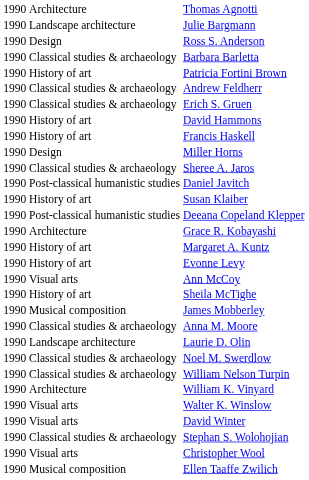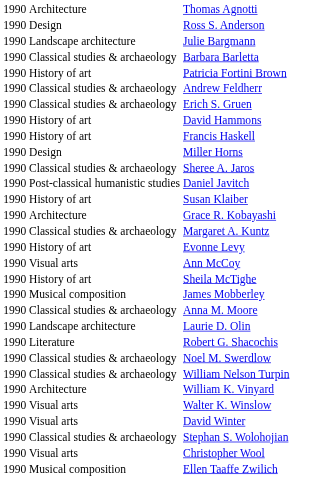 <table>
 <tr>
 <td>1990</td>
 <td>Architecture</td>
 <td><a href='#'>Thomas Agnotti</a></td>
 </tr>
 <tr>
 <td>1990</td>
-<td>Landscape architecture</td>
-<td><a href='#'>Julie Bargmann</a></td>
+<td>Design</td>
+<td><a href='#'>Ross S. Anderson</a></td>
 </tr>
 <tr>
 <td>1990</td>
-<td>Design</td>
-<td><a href='#'>Ross S. Anderson</a></td>
+<td>Landscape architecture</td>
+<td><a href='#'>Julie Bargmann</a></td>
 </tr>
 <tr>
 <td>1990</td>
 <td>Classical studies & archaeology</td>
 <td><a href='#'>Barbara Barletta</a></td>
 </tr>
 <tr>
 <td>1990</td>
 <td>History of art</td>
 <td><a href='#'>Patricia Fortini Brown</a></td>
 </tr>
 <tr>
 <td>1990</td>
 <td>Classical studies & archaeology</td>
 <td><a href='#'>Andrew Feldherr</a></td>
 </tr>
 <tr>
 <td>1990</td>
 <td>Classical studies & archaeology</td>
 <td><a href='#'>Erich S. Gruen</a></td>
 </tr>
 <tr>
 <td>1990</td>
 <td>History of art</td>
 <td><a href='#'>David Hammons</a></td>
 </tr>
 <tr>
 <td>1990</td>
 <td>History of art</td>
 <td><a href='#'>Francis Haskell</a></td>
 </tr>
 <tr>
 <td>1990</td>
 <td>Design</td>
 <td><a href='#'>Miller Horns</a></td>
 </tr>
 <tr>
 <td>1990</td>
 <td>Classical studies & archaeology</td>
 <td><a href='#'>Sheree A. Jaros</a></td>
 </tr>
 <tr>
 <td>1990</td>
 <td>Post-classical humanistic studies</td>
 <td><a href='#'>Daniel Javitch</a></td>
 </tr>
 <tr>
 <td>1990</td>
 <td>History of art</td>
 <td><a href='#'>Susan Klaiber</a></td>
 </tr>
 <tr>
 <td>1990</td>
-<td>Post-classical humanistic studies</td>
-<td><a href='#'>Deeana Copeland Klepper</a></td>
-</tr>
-<tr>
-<td>1990</td>
 <td>Architecture</td>
 <td><a href='#'>Grace R. Kobayashi</a></td>
 </tr>
 <tr>
 <td>1990</td>
-<td>History of art</td>
+<td>Classical studies & archaeology</td>
 <td><a href='#'>Margaret A. Kuntz</a></td>
 </tr>
 <tr>
 <td>1990</td>
 <td>History of art</td>
 <td><a href='#'>Evonne Levy</a></td>
 </tr>
 <tr>
 <td>1990</td>
 <td>Visual arts</td>
 <td><a href='#'>Ann McCoy</a></td>
 </tr>
 <tr>
 <td>1990</td>
 <td>History of art</td>
 <td><a href='#'>Sheila McTighe</a></td>
 </tr>
 <tr>
 <td>1990</td>
 <td>Musical composition</td>
 <td><a href='#'>James Mobberley</a></td>
 </tr>
 <tr>
 <td>1990</td>
 <td>Classical studies & archaeology</td>
 <td><a href='#'>Anna M. Moore</a></td>
 </tr>
 <tr>
 <td>1990</td>
 <td>Landscape architecture</td>
 <td><a href='#'>Laurie D. Olin</a></td>
+</tr>
+<tr>
+<td>1990</td>
+<td>Literature</td>
+<td><a href='#'>Robert G. Shacochis</a></td>
 </tr>
 <tr>
 <td>1990</td>
 <td>Classical studies & archaeology</td>
 <td><a href='#'>Noel M. Swerdlow</a></td>
 </tr>
 <tr>
 <td>1990</td>
 <td>Classical studies & archaeology</td>
 <td><a href='#'>William Nelson Turpin</a></td>
 </tr>
 <tr>
 <td>1990</td>
 <td>Architecture</td>
 <td><a href='#'>William K. Vinyard</a></td>
 </tr>
 <tr>
 <td>1990</td>
 <td>Visual arts</td>
 <td><a href='#'>Walter K. Winslow</a></td>
 </tr>
 <tr>
 <td>1990</td>
 <td>Visual arts</td>
 <td><a href='#'>David Winter</a></td>
 </tr>
 <tr>
 <td>1990</td>
 <td>Classical studies & archaeology</td>
 <td><a href='#'>Stephan S. Wolohojian</a></td>
 </tr>
 <tr>
 <td>1990</td>
 <td>Visual arts</td>
 <td><a href='#'>Christopher Wool</a></td>
 </tr>
 <tr>
 <td>1990</td>
 <td>Musical composition</td>
 <td><a href='#'>Ellen Taaffe Zwilich</a></td>
 </tr>
 </table>
